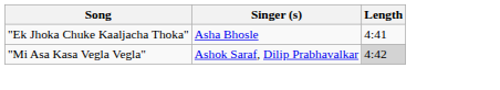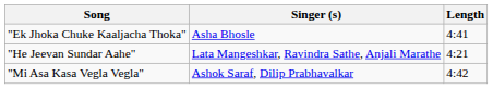 <table class="wikitable">
 <tr>
 <th>Song</th>
 <th>Singer (s)</th>
 <th>Length</th>
 </tr>
 <tr>
 <td>"Ek Jhoka Chuke Kaaljacha Thoka"</td>
 <td><a href='#'>Asha Bhosle</a></td>
 <td>4:41</td>
 </tr>
 <tr>
+<td>"He Jeevan Sundar Aahe"</td>
+<td><a href='#'>Lata Mangeshkar</a>, <a href='#'>Ravindra Sathe</a>, <a href='#'>Anjali Marathe</a></td>
+<td>4:21</td>
+</tr>
+<tr>
 <td>"Mi Asa Kasa Vegla Vegla"</td>
 <td><a href='#'>Ashok Saraf</a>, <a href='#'>Dilip Prabhavalkar</a></td>
-<td style="background: lightgrey;">4:42</td>
+<td>4:42</td>
 </tr>
 </table>
